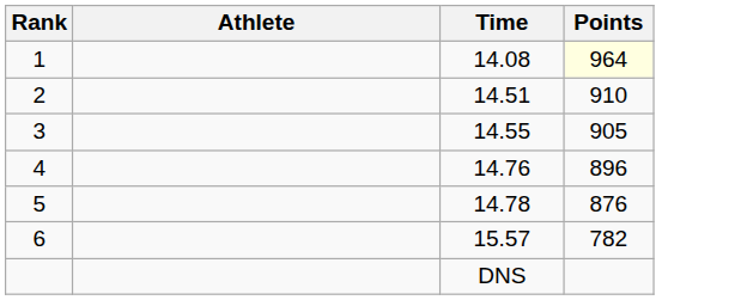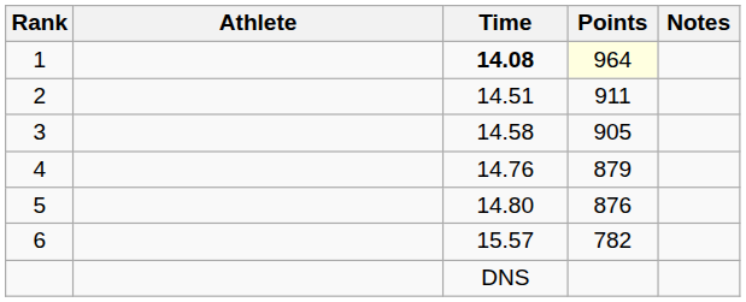 <table class="wikitable" style="text-align:center">
 <tr>
 <th width="40">Rank</th>
 <th width="250">Athlete</th>
 <th width="80">Time</th>
 <th width="55">Points</th>
+<th width="50">Notes</th>
 </tr>
 <tr>
 <td>1</td>
 <td align="left"></td>
-<td>14.08</td>
+<td><strong>14.08</strong></td>
 <td style="background: lightyellow;">964</td>
+<td></td>
 </tr>
 <tr>
 <td>2</td>
 <td align="left"></td>
 <td>14.51</td>
-<td>910</td>
+<td>911</td>
+<td></td>
 </tr>
 <tr>
 <td>3</td>
 <td align="left"></td>
-<td>14.55</td>
+<td>14.58</td>
 <td>905</td>
+<td></td>
 </tr>
 <tr>
 <td>4</td>
 <td align="left"></td>
 <td>14.76</td>
-<td>896</td>
+<td>879</td>
+<td></td>
 </tr>
 <tr>
 <td>5</td>
 <td align="left"></td>
-<td>14.78</td>
+<td>14.80</td>
 <td>876</td>
+<td></td>
 </tr>
 <tr>
 <td>6</td>
 <td align="left"></td>
 <td>15.57</td>
 <td>782</td>
+<td></td>
 </tr>
 <tr>
 <td></td>
 <td align="left"></td>
 <td>DNS</td>
 <td></td>
+<td></td>
 </tr>
 </table>
